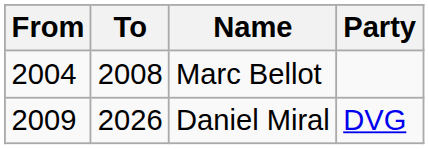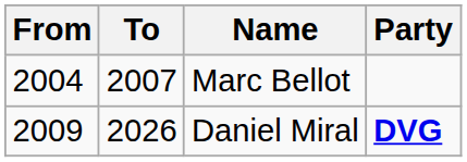 <table class="wikitable">
 <tr>
 <th>From</th>
 <th>To</th>
 <th>Name</th>
 <th>Party</th>
 </tr>
 <tr>
 <td>2004</td>
-<td>2008</td>
+<td>2007</td>
 <td>Marc Bellot</td>
 <td></td>
 </tr>
 <tr>
 <td>2009</td>
 <td>2026</td>
 <td>Daniel Miral</td>
-<td><a href='#'>DVG</a></td>
+<td><strong><a href='#'>DVG</a></strong></td>
 </tr>
 </table>
